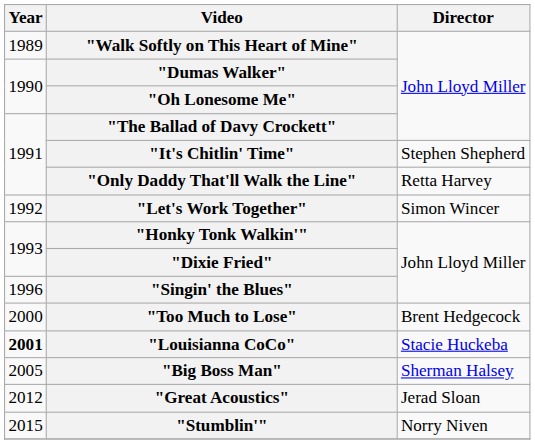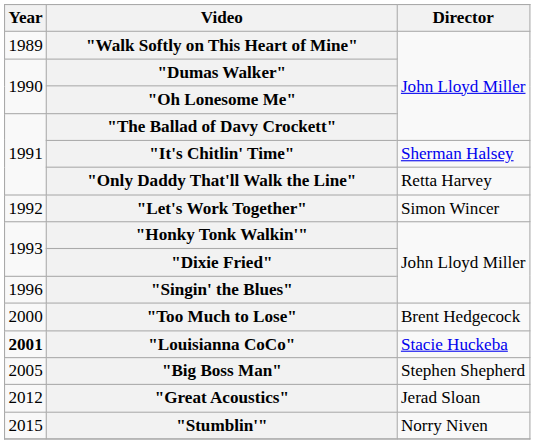 <table class="wikitable plainrowheaders">
 <tr>
 <th>Year</th>
 <th style="width:20em;">Video</th>
 <th>Director</th>
 </tr>
 <tr>
 <td>1989</td>
 <th scope="row">"Walk Softly on This Heart of Mine"</th>
 <td rowspan="4"><a href='#'>John Lloyd Miller</a></td>
 </tr>
 <tr>
 <td rowspan="2">1990</td>
 <th scope="row">"Dumas Walker"</th>
 </tr>
 <tr>
 <th scope="row">"Oh Lonesome Me"</th>
 </tr>
 <tr>
 <td rowspan="3">1991</td>
 <th scope="row">"The Ballad of Davy Crockett"</th>
 </tr>
 <tr>
 <th scope="row">"It's Chitlin' Time"</th>
-<td>Stephen Shepherd</td>
+<td><a href='#'>Sherman Halsey</a></td>
 </tr>
 <tr>
 <th scope="row">"Only Daddy That'll Walk the Line"</th>
 <td>Retta Harvey</td>
 </tr>
 <tr>
 <td>1992</td>
 <th scope="row">"Let's Work Together"</th>
 <td>Simon Wincer</td>
 </tr>
 <tr>
 <td rowspan="2">1993</td>
 <th scope="row">"Honky Tonk Walkin'"</th>
 <td rowspan="3">John Lloyd Miller</td>
 </tr>
 <tr>
 <th scope="row">"Dixie Fried"</th>
 </tr>
 <tr>
 <td>1996</td>
 <th scope="row">"Singin' the Blues"</th>
 </tr>
 <tr>
 <td>2000</td>
 <th scope="row">"Too Much to Lose"</th>
 <td>Brent Hedgecock</td>
 </tr>
 <tr>
 <td><strong>2001</strong></td>
 <th scope="row">"Louisianna CoCo"</th>
 <td><a href='#'>Stacie Huckeba</a></td>
 </tr>
 <tr>
 <td>2005</td>
 <th scope="row">"Big Boss Man"</th>
-<td><a href='#'>Sherman Halsey</a></td>
+<td>Stephen Shepherd</td>
 </tr>
 <tr>
 <td>2012</td>
 <th scope="row">"Great Acoustics"</th>
 <td>Jerad Sloan</td>
 </tr>
 <tr>
 <td>2015</td>
 <th scope="row">"Stumblin'"</th>
 <td>Norry Niven</td>
 </tr>
 <tr>
 </tr>
 </table>
